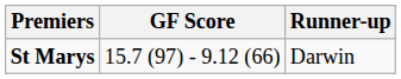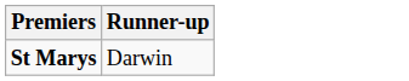 <table class="wikitable" style="text-align:left;">
 <tr style="background:#efefef;">
 <th>Premiers</th>
-<th>GF Score</th>
 <th>Runner-up</th>
 </tr>
 <tr>
 <td><strong>St Marys</strong></td>
-<td>15.7 (97) - 9.12 (66)</td>
 <td>Darwin</td>
 </tr>
 </table>
